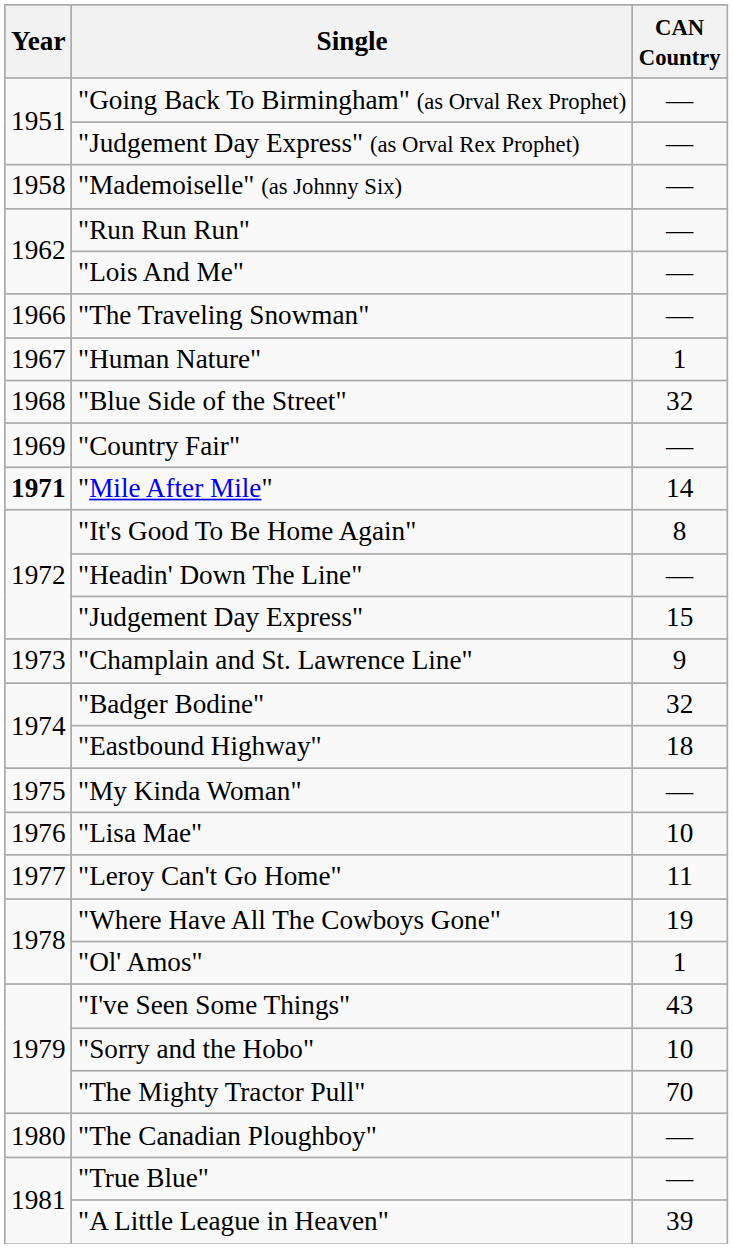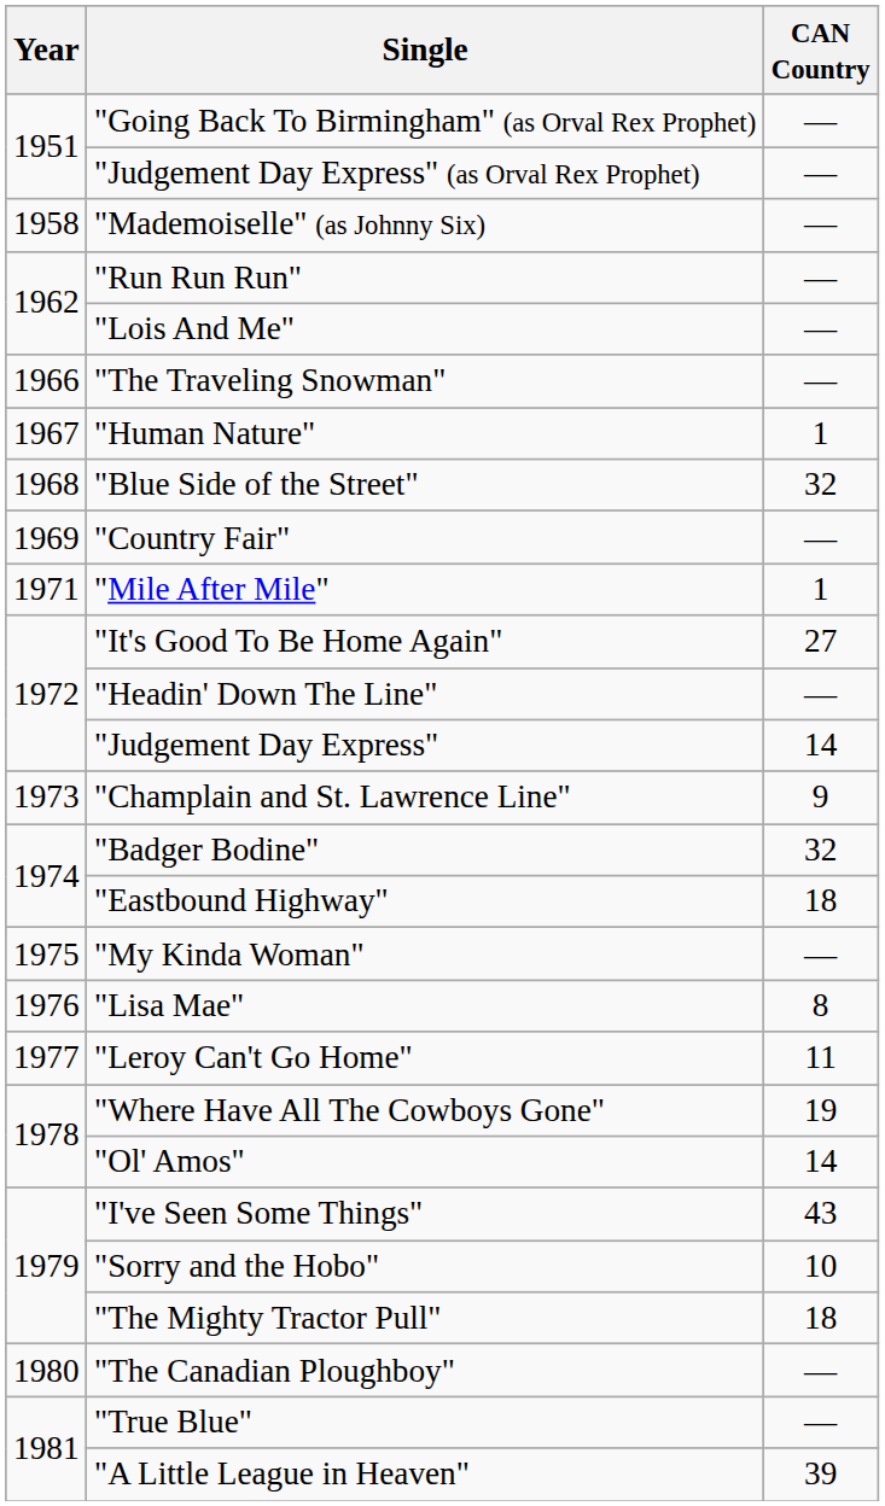 <table class="wikitable">
 <tr>
 <th>Year</th>
 <th>Single</th>
 <th width="45"><small>CAN Country</small></th>
 </tr>
 <tr>
 <td rowspan="2">1951</td>
 <td>"Going Back To Birmingham" <small>(as Orval Rex Prophet)</small></td>
 <td align="center">—</td>
 </tr>
 <tr>
 <td>"Judgement Day Express" <small>(as Orval Rex Prophet)</small></td>
 <td align="center">—</td>
 </tr>
 <tr>
 <td>1958</td>
 <td>"Mademoiselle" <small>(as Johnny Six)</small></td>
 <td align="center">—</td>
 </tr>
 <tr>
 <td rowspan="2">1962</td>
 <td>"Run Run Run"</td>
 <td align="center">—</td>
 </tr>
 <tr>
 <td>"Lois And Me"</td>
 <td align="center">—</td>
 </tr>
 <tr>
 <td>1966</td>
 <td>"The Traveling Snowman"</td>
 <td align="center">—</td>
 </tr>
 <tr>
 <td>1967</td>
 <td>"Human Nature"</td>
 <td align="center">1</td>
 </tr>
 <tr>
 <td>1968</td>
 <td>"Blue Side of the Street"</td>
 <td align="center">32</td>
 </tr>
 <tr>
 <td>1969</td>
 <td>"Country Fair"</td>
 <td align="center">—</td>
 </tr>
 <tr>
-<td><strong>1971</strong></td>
+<td>1971</td>
 <td>"<a href='#'>Mile After Mile</a>"</td>
-<td align="center">14</td>
+<td align="center">1</td>
 </tr>
 <tr>
 <td rowspan="3">1972</td>
 <td>"It's Good To Be Home Again"</td>
-<td align="center">8</td>
+<td align="center">27</td>
 </tr>
 <tr>
 <td>"Headin' Down The Line"</td>
 <td align="center">—</td>
 </tr>
 <tr>
 <td>"Judgement Day Express"</td>
-<td align="center">15</td>
+<td align="center">14</td>
 </tr>
 <tr>
 <td>1973</td>
 <td>"Champlain and St. Lawrence Line"</td>
 <td align="center">9</td>
 </tr>
 <tr>
 <td rowspan="2">1974</td>
 <td>"Badger Bodine"</td>
 <td align="center">32</td>
 </tr>
 <tr>
 <td>"Eastbound Highway"</td>
 <td align="center">18</td>
 </tr>
 <tr>
 <td>1975</td>
 <td>"My Kinda Woman"</td>
 <td align="center">—</td>
 </tr>
 <tr>
 <td>1976</td>
 <td>"Lisa Mae"</td>
-<td align="center">10</td>
+<td align="center">8</td>
 </tr>
 <tr>
 <td>1977</td>
 <td>"Leroy Can't Go Home"</td>
 <td align="center">11</td>
 </tr>
 <tr>
 <td rowspan="2">1978</td>
 <td>"Where Have All The Cowboys Gone"</td>
 <td align="center">19</td>
 </tr>
 <tr>
 <td>"Ol' Amos"</td>
-<td align="center">1</td>
+<td align="center">14</td>
 </tr>
 <tr>
 <td rowspan="3">1979</td>
 <td>"I've Seen Some Things"</td>
 <td align="center">43</td>
 </tr>
 <tr>
 <td>"Sorry and the Hobo"</td>
 <td align="center">10</td>
 </tr>
 <tr>
 <td>"The Mighty Tractor Pull"</td>
-<td align="center">70</td>
+<td align="center">18</td>
 </tr>
 <tr>
 <td>1980</td>
 <td>"The Canadian Ploughboy"</td>
 <td align="center">—</td>
 </tr>
 <tr>
 <td rowspan="2">1981</td>
 <td>"True Blue"</td>
 <td align="center">—</td>
 </tr>
 <tr>
 <td>"A Little League in Heaven"</td>
 <td align="center">39</td>
 </tr>
 </table>
